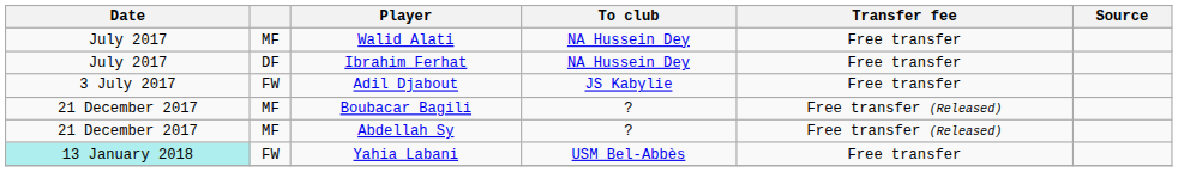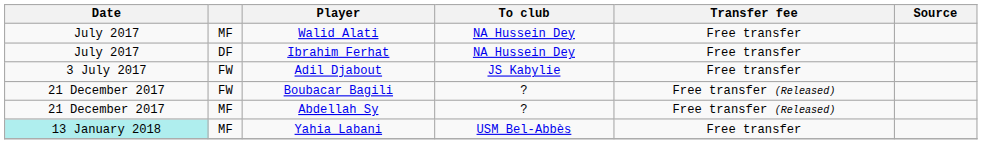 <table class="wikitable sortable" style="width:70%; text-align:center; font-size:85%; text-align:centre;">
 <tr>
 <th>Date</th>
 <th></th>
 <th>Player</th>
 <th>To club</th>
 <th>Transfer fee</th>
 <th>Source</th>
 </tr>
 <tr>
 <td>July 2017</td>
 <td>MF</td>
 <td> <a href='#'>Walid Alati</a></td>
 <td><a href='#'>NA Hussein Dey</a></td>
 <td>Free transfer</td>
 <td></td>
 </tr>
 <tr>
 <td>July 2017</td>
 <td>DF</td>
 <td> <a href='#'>Ibrahim Ferhat</a></td>
 <td><a href='#'>NA Hussein Dey</a></td>
 <td>Free transfer</td>
 <td></td>
 </tr>
 <tr>
 <td>3 July 2017</td>
 <td>FW</td>
 <td> <a href='#'>Adil Djabout</a></td>
 <td><a href='#'>JS Kabylie</a></td>
 <td>Free transfer</td>
 <td></td>
 </tr>
 <tr>
 <td>21 December 2017</td>
-<td>MF</td>
+<td>FW</td>
 <td> <a href='#'>Boubacar Bagili</a></td>
 <td>?</td>
 <td>Free transfer <small><em>(Released)</em></small></td>
 <td></td>
 </tr>
 <tr>
 <td>21 December 2017</td>
 <td>MF</td>
 <td> <a href='#'>Abdellah Sy</a></td>
 <td>?</td>
 <td>Free transfer <small><em>(Released)</em></small></td>
 <td></td>
 </tr>
 <tr>
 <td style="background: paleturquoise;">13 January 2018</td>
-<td>FW</td>
+<td>MF</td>
 <td> <a href='#'>Yahia Labani</a></td>
 <td><a href='#'>USM Bel-Abbès</a></td>
 <td>Free transfer</td>
 <td></td>
 </tr>
 <tr>
 </tr>
 </table>
